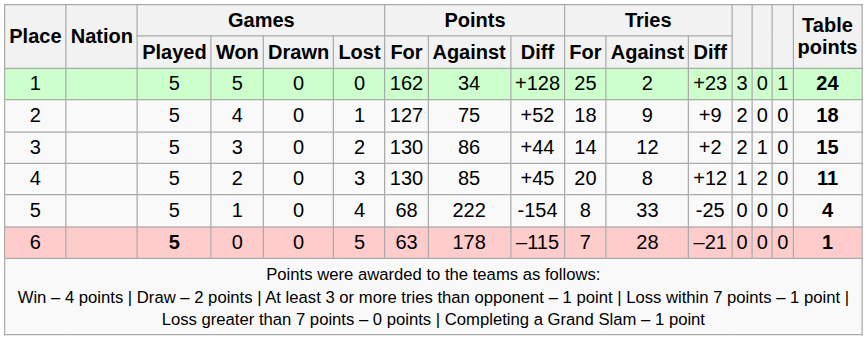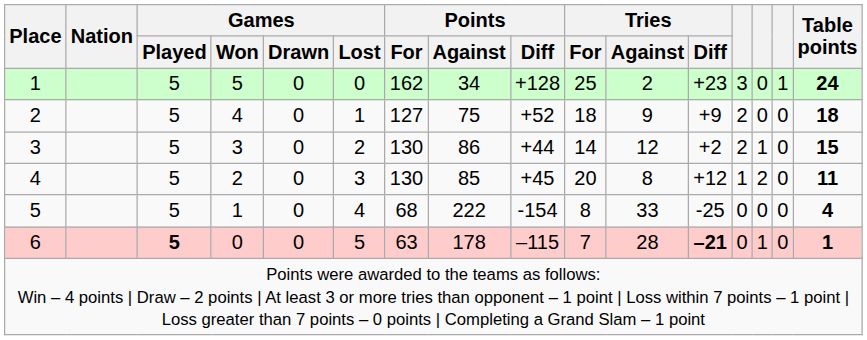 <table class="wikitable" style="text-align:center">
 <tr>
 <th rowspan="2">Place</th>
 <th rowspan="2">Nation</th>
 <th colspan="4">Games</th>
 <th colspan="3">Points</th>
 <th colspan="3">Tries</th>
 <th rowspan="2"></th>
 <th rowspan="2"></th>
 <th rowspan="2"></th>
 <th rowspan="2">Table<br>points</th>
 </tr>
 <tr>
 <th>Played</th>
 <th>Won</th>
 <th>Drawn</th>
 <th>Lost</th>
 <th>For</th>
 <th>Against</th>
 <th>Diff</th>
 <th>For</th>
 <th>Against</th>
 <th>Diff</th>
 </tr>
 <tr bgcolor=ccffcc>
 <td>1</td>
 <td align=left></td>
 <td>5</td>
 <td>5</td>
 <td>0</td>
 <td>0</td>
 <td>162</td>
 <td>34</td>
 <td>+128</td>
 <td>25</td>
 <td>2</td>
 <td>+23</td>
 <td>3</td>
 <td>0</td>
 <td>1</td>
 <td><strong>24</strong></td>
 </tr>
 <tr>
 <td>2</td>
 <td align=left></td>
 <td>5</td>
 <td>4</td>
 <td>0</td>
 <td>1</td>
 <td>127</td>
 <td>75</td>
 <td>+52</td>
 <td>18</td>
 <td>9</td>
 <td>+9</td>
 <td>2</td>
 <td>0</td>
 <td>0</td>
 <td><strong>18</strong></td>
 </tr>
 <tr>
 <td>3</td>
 <td align=left></td>
 <td>5</td>
 <td>3</td>
 <td>0</td>
 <td>2</td>
 <td>130</td>
 <td>86</td>
 <td>+44</td>
 <td>14</td>
 <td>12</td>
 <td>+2</td>
 <td>2</td>
 <td>1</td>
 <td>0</td>
 <td><strong>15</strong></td>
 </tr>
 <tr>
 <td>4</td>
 <td align=left></td>
 <td>5</td>
 <td>2</td>
 <td>0</td>
 <td>3</td>
 <td>130</td>
 <td>85</td>
 <td>+45</td>
 <td>20</td>
 <td>8</td>
 <td>+12</td>
 <td>1</td>
 <td>2</td>
 <td>0</td>
 <td><strong>11</strong></td>
 </tr>
 <tr>
 <td>5</td>
 <td align=left></td>
 <td>5</td>
 <td>1</td>
 <td>0</td>
 <td>4</td>
 <td>68</td>
 <td>222</td>
 <td>-154</td>
 <td>8</td>
 <td>33</td>
 <td>-25</td>
 <td>0</td>
 <td>0</td>
 <td>0</td>
 <td><strong>4</strong></td>
 </tr>
 <tr bgcolor="#ffcccc">
 <td>6</td>
 <td align=left></td>
 <td><strong>5</strong></td>
 <td>0</td>
 <td>0</td>
 <td>5</td>
 <td>63</td>
 <td>178</td>
 <td>–115</td>
 <td>7</td>
 <td>28</td>
-<td>–21</td>
+<td><strong>–21</strong></td>
 <td>0</td>
-<td>0</td>
+<td>1</td>
 <td>0</td>
 <td><strong>1</strong></td>
 </tr>
 <tr>
 <td colspan="100%" style="text-align:center"><small>Points were awarded to the teams as follows:<br>Win – 4 points | Draw – 2 points | At least 3 or more tries than opponent – 1 point | Loss within 7 points – 1 point | Loss greater than 7 points – 0 points | Completing a Grand Slam – 1 point</small><br></td>
 </tr>
 </table>
